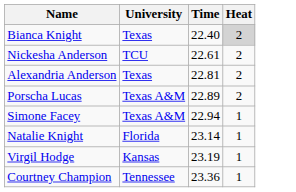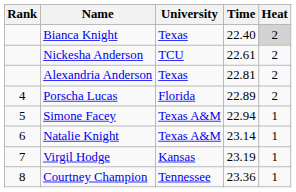 <table class="wikitable sortable" style="text-align:center">
 <tr>
+<th>Rank</th>
 <th>Name</th>
 <th>University</th>
 <th>Time</th>
 <th>Heat</th>
 </tr>
 <tr>
+<td></td>
 <td align=left><a href='#'>Bianca Knight</a></td>
 <td align=left><a href='#'>Texas</a></td>
 <td>22.40</td>
 <td style="background: lightgrey;">2</td>
 </tr>
 <tr>
+<td></td>
 <td align=left><a href='#'>Nickesha Anderson</a></td>
 <td align=left><a href='#'>TCU</a></td>
 <td>22.61</td>
 <td>2</td>
 </tr>
 <tr>
+<td></td>
 <td align=left><a href='#'>Alexandria Anderson</a></td>
 <td align=left><a href='#'>Texas</a></td>
 <td>22.81</td>
 <td>2</td>
 </tr>
 <tr>
+<td>4</td>
 <td align=left><a href='#'>Porscha Lucas</a></td>
-<td align=left><a href='#'>Texas A&M</a></td>
+<td align="left"><a href='#'>Florida</a></td>
 <td>22.89</td>
 <td>2</td>
 </tr>
 <tr>
+<td>5</td>
 <td align=left><a href='#'>Simone Facey</a></td>
 <td align=left><a href='#'>Texas A&M</a></td>
 <td>22.94</td>
 <td>1</td>
 </tr>
 <tr>
+<td>6</td>
 <td align=left><a href='#'>Natalie Knight</a></td>
-<td align="left"><a href='#'>Florida</a></td>
+<td align=left><a href='#'>Texas A&M</a></td>
 <td>23.14</td>
 <td>1</td>
 </tr>
 <tr>
+<td>7</td>
 <td align=left><a href='#'>Virgil Hodge</a></td>
 <td align="left"><a href='#'>Kansas</a></td>
 <td>23.19</td>
 <td>1</td>
 </tr>
 <tr>
+<td>8</td>
 <td align=left><a href='#'>Courtney Champion</a></td>
 <td align="left"><a href='#'>Tennessee</a></td>
 <td>23.36</td>
 <td>1</td>
 </tr>
 </table>
